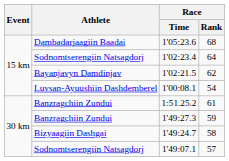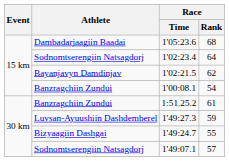 <table class="wikitable" border="1" style="font-size:90%">
 <tr>
 <th rowspan=2>Event</th>
 <th rowspan=2>Athlete</th>
 <th colspan=2>Race</th>
 </tr>
 <tr>
 <th>Time</th>
 <th>Rank</th>
 </tr>
 <tr>
 <td rowspan=4>15 km</td>
 <td><a href='#'>Dambadarjaagiin Baadai</a></td>
 <td align=center>1'05:23.6</td>
 <td align=center>68</td>
 </tr>
 <tr>
 <td><a href='#'>Sodnomtserengiin Natsagdorj</a></td>
 <td align=center>1'02:23.4</td>
 <td align=center>64</td>
 </tr>
 <tr>
 <td><a href='#'>Bayanjavyn Damdinjav</a></td>
 <td align=center>1'02:21.5</td>
 <td align=center>62</td>
 </tr>
 <tr>
-<td><a href='#'>Luvsan-Ayuushiin Dashdemberel</a></td>
+<td><a href='#'>Banzragchiin Zundui</a></td>
 <td align=center>1'00:08.1</td>
 <td align=center>54</td>
 </tr>
 <tr>
 <td rowspan=4>30 km</td>
 <td><a href='#'>Banzragchiin Zundui</a></td>
 <td align=center>1:51.25.2</td>
 <td align=center>61</td>
 </tr>
 <tr>
-<td><a href='#'>Banzragchiin Zundui</a></td>
+<td><a href='#'>Luvsan-Ayuushiin Dashdemberel</a></td>
 <td align=center>1'49:27.3</td>
 <td align=center>59</td>
 </tr>
 <tr>
 <td><a href='#'>Bizyaagiin Dashgai</a></td>
 <td align=center>1'49:24.7</td>
-<td align=center>58</td>
+<td align=center>55</td>
 </tr>
 <tr>
 <td><a href='#'>Sodnomtserengiin Natsagdorj</a></td>
 <td align=center>1'49:07.1</td>
 <td align=center>57</td>
 </tr>
 </table>
